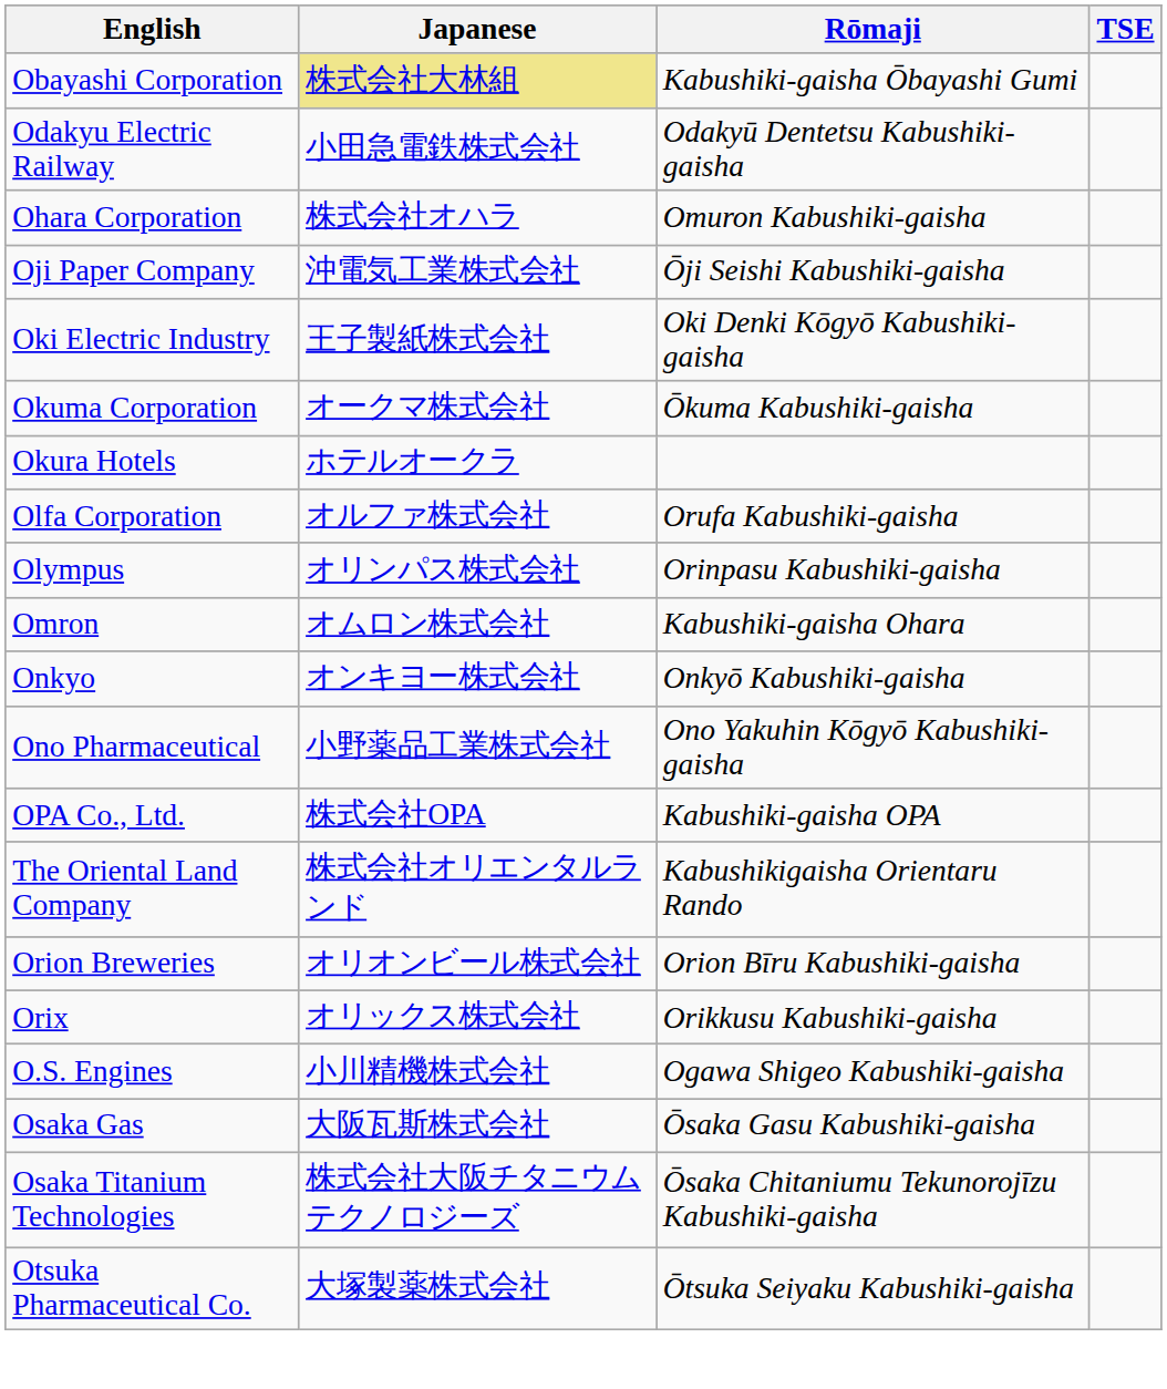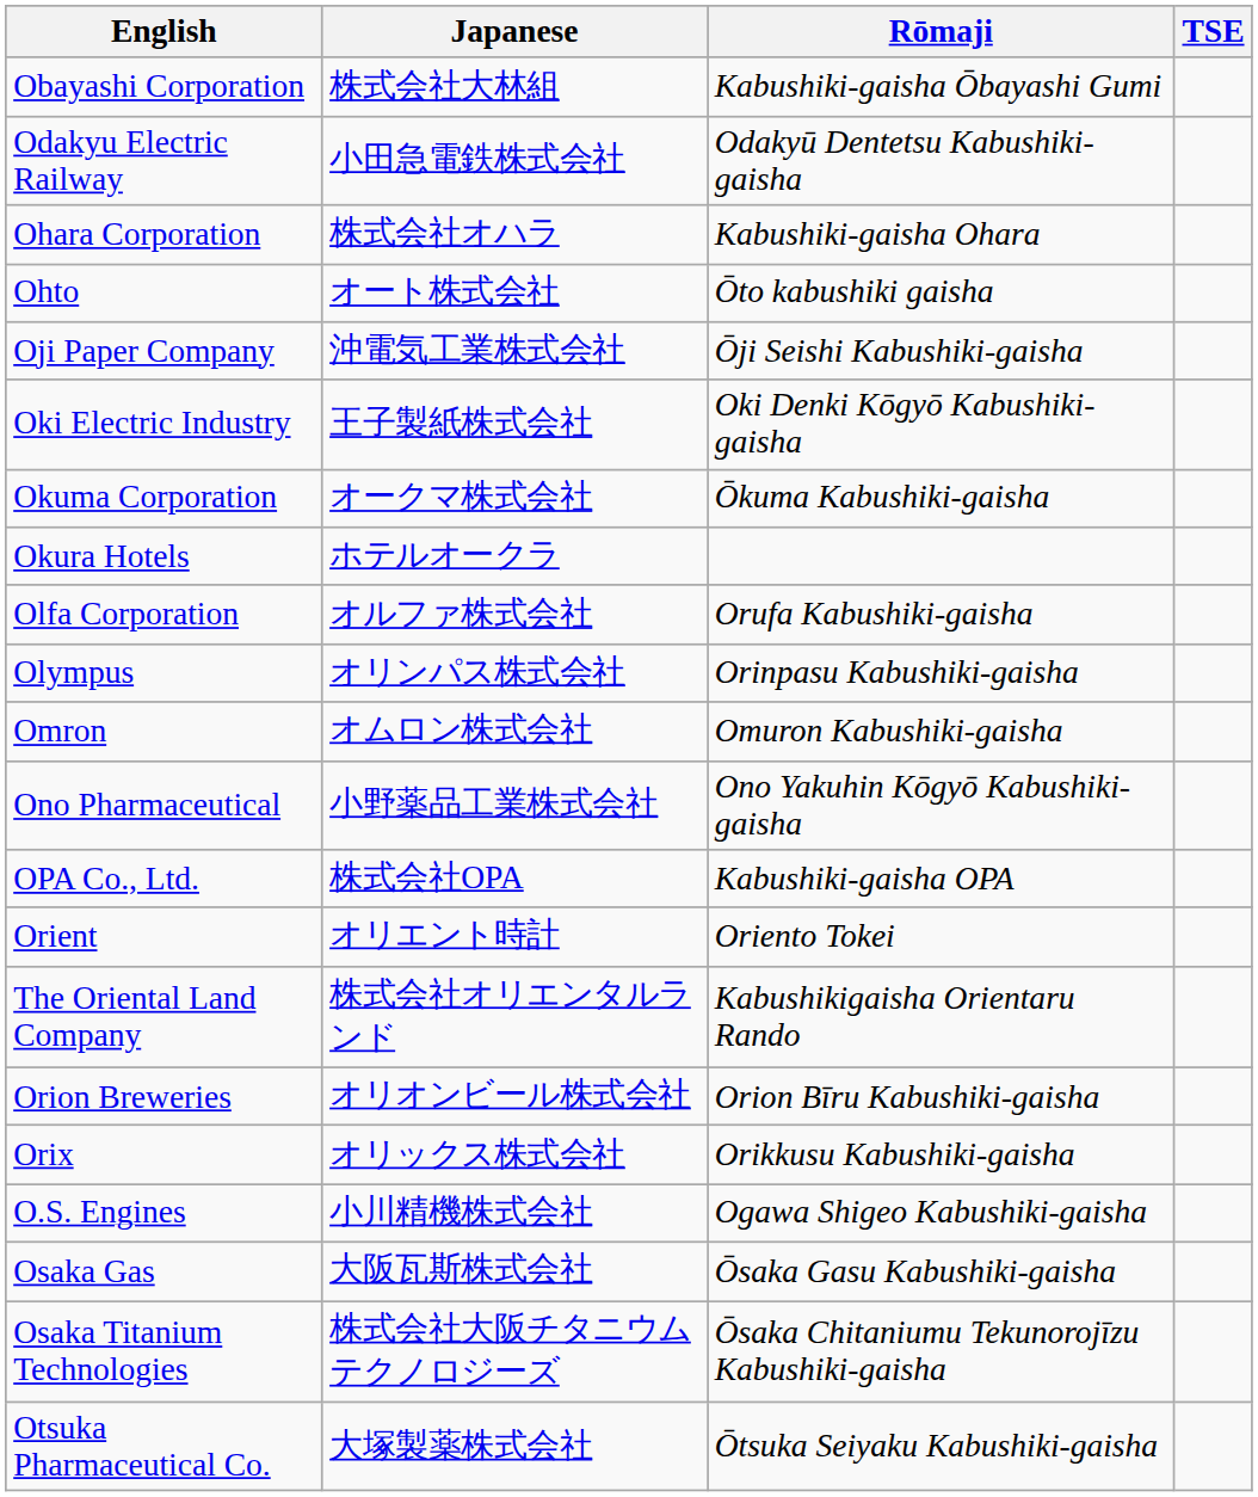 <table class="wikitable">
 <tr>
 <th>English</th>
 <th>Japanese</th>
 <th><a href='#'>Rōmaji</a></th>
 <th><a href='#'>TSE</a></th>
 </tr>
 <tr>
 <td><a href='#'>Obayashi Corporation</a></td>
-<td style="background: khaki;"><a href='#'>株式会社大林組</a></td>
+<td><a href='#'>株式会社大林組</a></td>
 <td><em>Kabushiki-gaisha Ōbayashi Gumi</em></td>
 <td></td>
 </tr>
 <tr>
 <td><a href='#'>Odakyu Electric Railway</a></td>
 <td><a href='#'>小田急電鉄株式会社</a></td>
 <td><em>Odakyū Dentetsu Kabushiki-gaisha</em></td>
 <td></td>
 </tr>
 <tr>
 <td><a href='#'>Ohara Corporation</a></td>
 <td><a href='#'>株式会社オハラ</a></td>
-<td><em>Omuron Kabushiki-gaisha</em></td>
+<td><em>Kabushiki-gaisha Ohara</em></td>
+<td></td>
+</tr>
+<tr>
+<td><a href='#'>Ohto</a></td>
+<td><a href='#'>オート株式会社</a></td>
+<td><em>Ōto kabushiki gaisha</em></td>
 <td></td>
 </tr>
 <tr>
 <td><a href='#'>Oji Paper Company</a></td>
 <td><a href='#'>沖電気工業株式会社</a></td>
 <td><em>Ōji Seishi Kabushiki-gaisha</em></td>
 <td></td>
 </tr>
 <tr>
 <td><a href='#'>Oki Electric Industry</a></td>
 <td><a href='#'>王子製紙株式会社</a></td>
 <td><em>Oki Denki Kōgyō Kabushiki-gaisha</em></td>
 <td></td>
 </tr>
 <tr>
 <td><a href='#'>Okuma Corporation</a></td>
 <td><a href='#'>オークマ株式会社</a></td>
 <td><em>Ōkuma Kabushiki-gaisha</em></td>
 <td></td>
 </tr>
 <tr>
 <td><a href='#'>Okura Hotels</a></td>
 <td><a href='#'>ホテルオークラ</a></td>
 <td></td>
 <td></td>
 </tr>
 <tr>
 <td><a href='#'>Olfa Corporation</a></td>
 <td><a href='#'>オルファ株式会社</a></td>
 <td><em>Orufa Kabushiki-gaisha</em></td>
 <td></td>
 </tr>
 <tr>
 <td><a href='#'>Olympus</a></td>
 <td><a href='#'>オリンパス株式会社</a></td>
 <td><em>Orinpasu Kabushiki-gaisha</em></td>
 <td></td>
 </tr>
 <tr>
 <td><a href='#'>Omron</a></td>
 <td><a href='#'>オムロン株式会社</a></td>
-<td><em>Kabushiki-gaisha Ohara</em></td>
-<td></td>
-</tr>
-<tr>
-<td><a href='#'>Onkyo</a></td>
-<td><a href='#'>オンキヨー株式会社</a></td>
-<td><em>Onkyō Kabushiki-gaisha</em></td>
+<td><em>Omuron Kabushiki-gaisha</em></td>
 <td></td>
 </tr>
 <tr>
 <td><a href='#'>Ono Pharmaceutical</a></td>
 <td><a href='#'>小野薬品工業株式会社</a></td>
 <td><em>Ono Yakuhin Kōgyō Kabushiki-gaisha</em></td>
 <td></td>
 </tr>
 <tr>
 <td><a href='#'>OPA Co., Ltd.</a></td>
 <td><a href='#'>株式会社OPA</a></td>
 <td><em>Kabushiki-gaisha OPA</em></td>
+<td></td>
+</tr>
+<tr>
+<td><a href='#'>Orient</a></td>
+<td><a href='#'>オリエント時計</a></td>
+<td><em>Oriento Tokei</em></td>
 <td></td>
 </tr>
 <tr>
 <td><a href='#'>The Oriental Land Company</a></td>
 <td><a href='#'>株式会社オリエンタルランド</a></td>
 <td><em>Kabushikigaisha Orientaru Rando</em></td>
 <td></td>
 </tr>
 <tr>
 <td><a href='#'>Orion Breweries</a></td>
 <td><a href='#'>オリオンビール株式会社</a></td>
 <td><em>Orion Bīru Kabushiki-gaisha</em></td>
 <td></td>
 </tr>
 <tr>
 <td><a href='#'>Orix</a></td>
 <td><a href='#'>オリックス株式会社</a></td>
 <td><em>Orikkusu Kabushiki-gaisha</em></td>
 <td></td>
 </tr>
 <tr>
 <td><a href='#'>O.S. Engines</a></td>
 <td><a href='#'>小川精機株式会社</a></td>
 <td><em>Ogawa Shigeo Kabushiki-gaisha</em></td>
 <td></td>
 </tr>
 <tr>
 <td><a href='#'>Osaka Gas</a></td>
 <td><a href='#'>大阪瓦斯株式会社</a></td>
 <td><em>Ōsaka Gasu Kabushiki-gaisha</em></td>
 <td></td>
 </tr>
 <tr>
 <td><a href='#'>Osaka Titanium Technologies</a></td>
 <td><a href='#'>株式会社大阪チタニウムテクノロジーズ</a></td>
 <td><em>Ōsaka Chitaniumu Tekunorojīzu Kabushiki-gaisha</em></td>
 <td></td>
 </tr>
 <tr>
 <td><a href='#'>Otsuka Pharmaceutical Co.</a></td>
 <td><a href='#'>大塚製薬株式会社</a></td>
 <td><em>Ōtsuka Seiyaku Kabushiki-gaisha</em></td>
 <td></td>
 </tr>
 </table>
